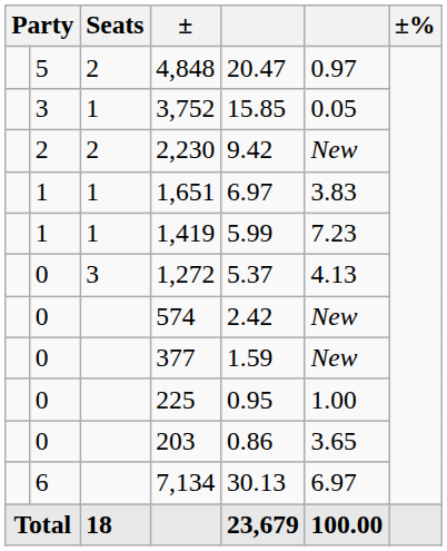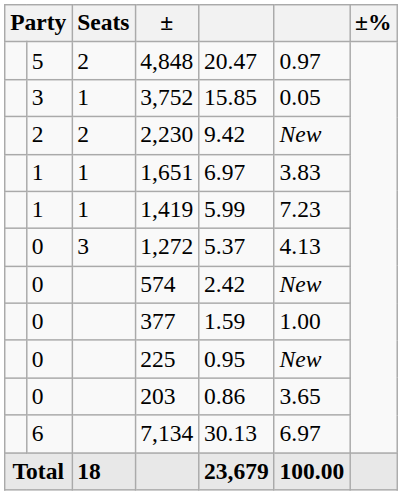 <table class=wikitable>
 <tr>
 <th colspan=2 align=center>Party</th>
 <th>Seats</th>
 <th>±</th>
 <th></th>
 <th></th>
 <th valign=top>±%</th>
 </tr>
 <tr>
 <td></td>
 <td>5</td>
 <td>2</td>
 <td>4,848</td>
 <td>20.47</td>
 <td>0.97</td>
 </tr>
 <tr>
 <td></td>
 <td>3</td>
 <td>1</td>
 <td>3,752</td>
 <td>15.85</td>
 <td>0.05</td>
 </tr>
 <tr>
 <td></td>
 <td>2</td>
 <td>2</td>
 <td>2,230</td>
 <td>9.42</td>
 <td><em>New</em></td>
 </tr>
 <tr>
 <td></td>
 <td>1</td>
 <td>1</td>
 <td>1,651</td>
 <td>6.97</td>
 <td>3.83</td>
 </tr>
 <tr>
 <td></td>
 <td>1</td>
 <td>1</td>
 <td>1,419</td>
 <td>5.99</td>
 <td>7.23</td>
 </tr>
 <tr>
 <td></td>
 <td>0</td>
 <td>3</td>
 <td>1,272</td>
 <td>5.37</td>
 <td>4.13</td>
 </tr>
 <tr>
 <td></td>
 <td>0</td>
 <td></td>
 <td>574</td>
 <td>2.42</td>
 <td><em>New</em></td>
 </tr>
 <tr>
 <td></td>
 <td>0</td>
 <td></td>
 <td>377</td>
 <td>1.59</td>
-<td><em>New</em></td>
+<td>1.00</td>
 </tr>
 <tr>
 <td></td>
 <td>0</td>
 <td></td>
 <td>225</td>
 <td>0.95</td>
-<td>1.00</td>
+<td><em>New</em></td>
 </tr>
 <tr>
 <td></td>
 <td>0</td>
 <td></td>
 <td>203</td>
 <td>0.86</td>
 <td>3.65</td>
 </tr>
 <tr>
 <td></td>
 <td>6</td>
 <td></td>
 <td>7,134</td>
 <td>30.13</td>
 <td>6.97</td>
 </tr>
 <tr style="font-weight:bold; background:rgb(232,232,232);">
 <td colspan=2 align=center>Total</td>
 <td>18</td>
 <td></td>
 <td>23,679</td>
 <td>100.00</td>
 <td></td>
 </tr>
 </table>
